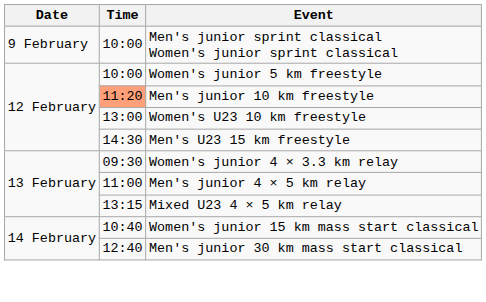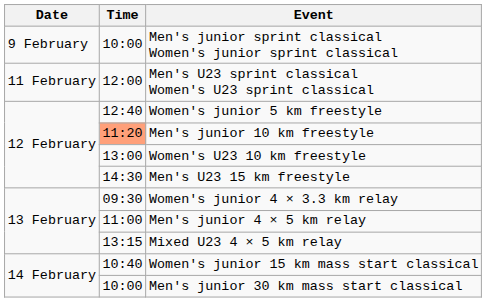 <table class="wikitable">
 <tr>
 <th>Date</th>
 <th>Time</th>
 <th>Event</th>
 </tr>
 <tr>
 <td>9 February</td>
 <td>10:00</td>
 <td>Men's junior sprint classical<br>Women's junior sprint classical</td>
 </tr>
 <tr>
+<td>11 February</td>
+<td>12:00</td>
+<td>Men's U23 sprint classical<br>Women's U23 sprint classical</td>
+</tr>
+<tr>
 <td rowspan=4>12 February</td>
-<td>10:00</td>
+<td>12:40</td>
 <td>Women's junior 5 km freestyle</td>
 </tr>
 <tr>
 <td style="background: lightsalmon;">11:20</td>
 <td>Men's junior 10 km freestyle</td>
 </tr>
 <tr>
 <td>13:00</td>
 <td>Women's U23 10 km freestyle</td>
 </tr>
 <tr>
 <td>14:30</td>
 <td>Men's U23 15 km freestyle</td>
 </tr>
 <tr>
 <td rowspan=3>13 February</td>
 <td>09:30</td>
 <td>Women's junior 4 × 3.3 km relay</td>
 </tr>
 <tr>
 <td>11:00</td>
 <td>Men's junior 4 × 5 km relay</td>
 </tr>
 <tr>
 <td>13:15</td>
 <td>Mixed U23 4 × 5 km relay</td>
 </tr>
 <tr>
 <td rowspan=2>14 February</td>
 <td>10:40</td>
 <td>Women's junior 15 km mass start classical</td>
 </tr>
 <tr>
-<td>12:40</td>
+<td>10:00</td>
 <td>Men's junior 30 km mass start classical</td>
 </tr>
 </table>
